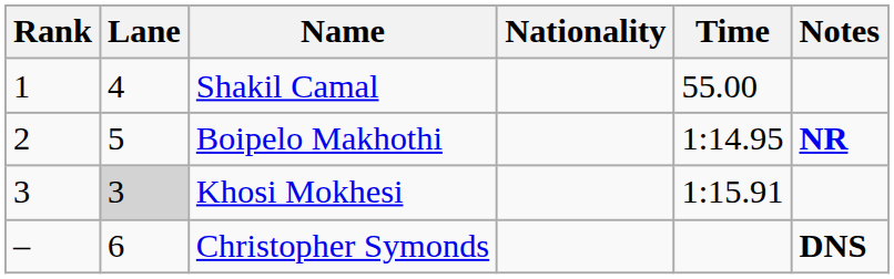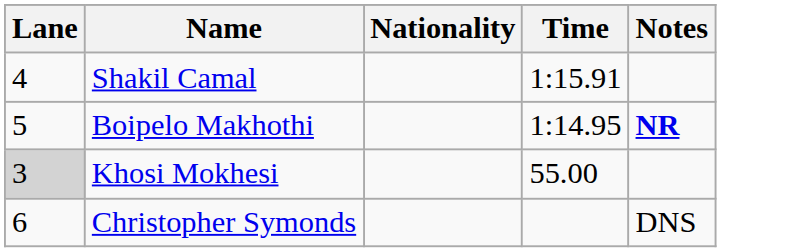 <table class="wikitable">
 <tr>
-<th>Rank</th>
 <th>Lane</th>
 <th>Name</th>
 <th>Nationality</th>
 <th>Time</th>
 <th>Notes</th>
 </tr>
 <tr>
-<td>1</td>
 <td>4</td>
 <td><a href='#'>Shakil Camal</a></td>
 <td></td>
-<td>55.00</td>
+<td>1:15.91</td>
 <td></td>
 </tr>
 <tr>
-<td>2</td>
 <td>5</td>
 <td><a href='#'>Boipelo Makhothi</a></td>
 <td></td>
 <td>1:14.95</td>
 <td><strong><a href='#'>NR</a></strong></td>
 </tr>
 <tr>
-<td>3</td>
 <td style="background: lightgrey;">3</td>
 <td><a href='#'>Khosi Mokhesi</a></td>
 <td></td>
-<td>1:15.91</td>
+<td>55.00</td>
 <td></td>
 </tr>
 <tr>
-<td>–</td>
 <td>6</td>
 <td><a href='#'>Christopher Symonds</a></td>
 <td></td>
 <td></td>
-<td><strong>DNS</strong></td>
+<td>DNS</td>
 </tr>
 </table>
